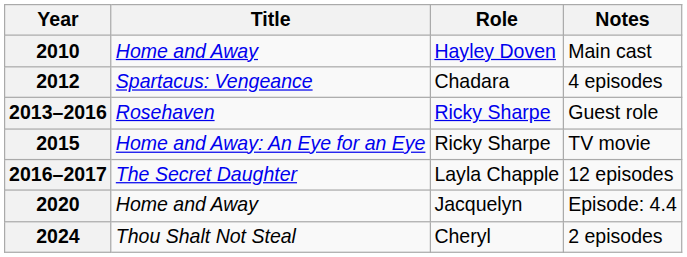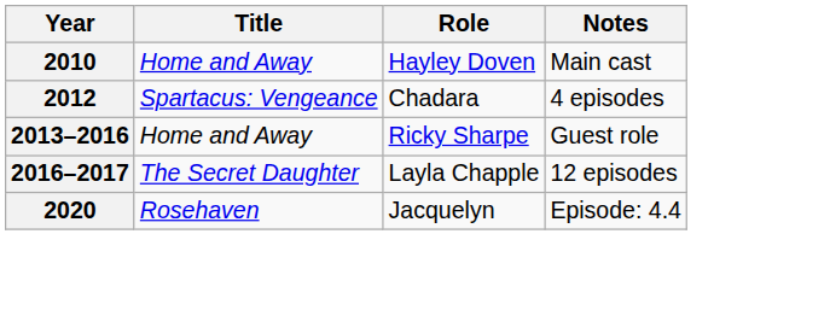 <table class="wikitable sortable plainrowheaders">
 <tr>
 <th scope="col">Year</th>
 <th scope="col">Title</th>
 <th scope="col">Role</th>
 <th scope="col" class="unsortable">Notes</th>
 </tr>
 <tr>
 <th scope="row">2010</th>
 <td><em><a href='#'>Home and Away</a></em></td>
 <td><a href='#'>Hayley Doven</a></td>
 <td>Main cast</td>
 </tr>
 <tr>
 <th scope="row">2012</th>
 <td><em><a href='#'>Spartacus: Vengeance</a></em></td>
 <td>Chadara</td>
 <td>4 episodes</td>
 </tr>
 <tr>
 <th scope="row">2013–2016</th>
-<td><em><a href='#'>Rosehaven</a></em></td>
+<td><em>Home and Away</em></td>
 <td><a href='#'>Ricky Sharpe</a></td>
 <td>Guest role</td>
-</tr>
-<tr>
-<th scope="row">2015</th>
-<td><em><a href='#'>Home and Away: An Eye for an Eye</a></em></td>
-<td>Ricky Sharpe</td>
-<td>TV movie</td>
 </tr>
 <tr>
 <th scope="row">2016–2017</th>
 <td><em><a href='#'>The Secret Daughter</a></em></td>
 <td>Layla Chapple</td>
 <td>12 episodes</td>
 </tr>
 <tr>
 <th scope="row">2020</th>
-<td><em>Home and Away</em></td>
+<td><em><a href='#'>Rosehaven</a></em></td>
 <td>Jacquelyn</td>
 <td>Episode: 4.4</td>
 </tr>
-<tr>
-<th scope="row">2024</th>
-<td><em>Thou Shalt Not Steal</em></td>
-<td>Cheryl</td>
-<td>2 episodes</td>
-</tr>
 </table>
